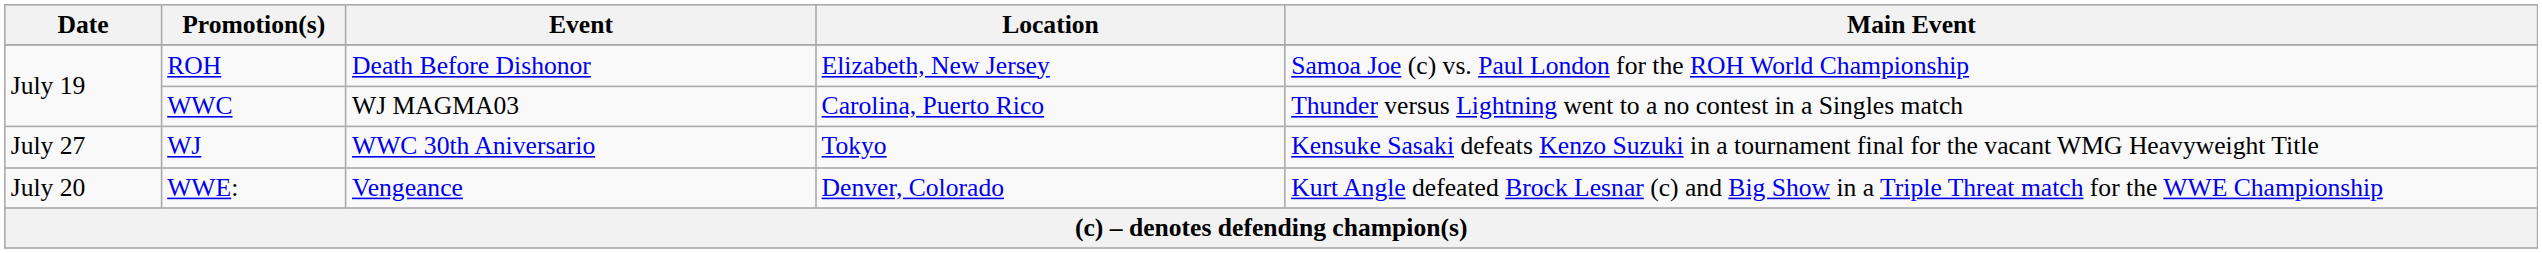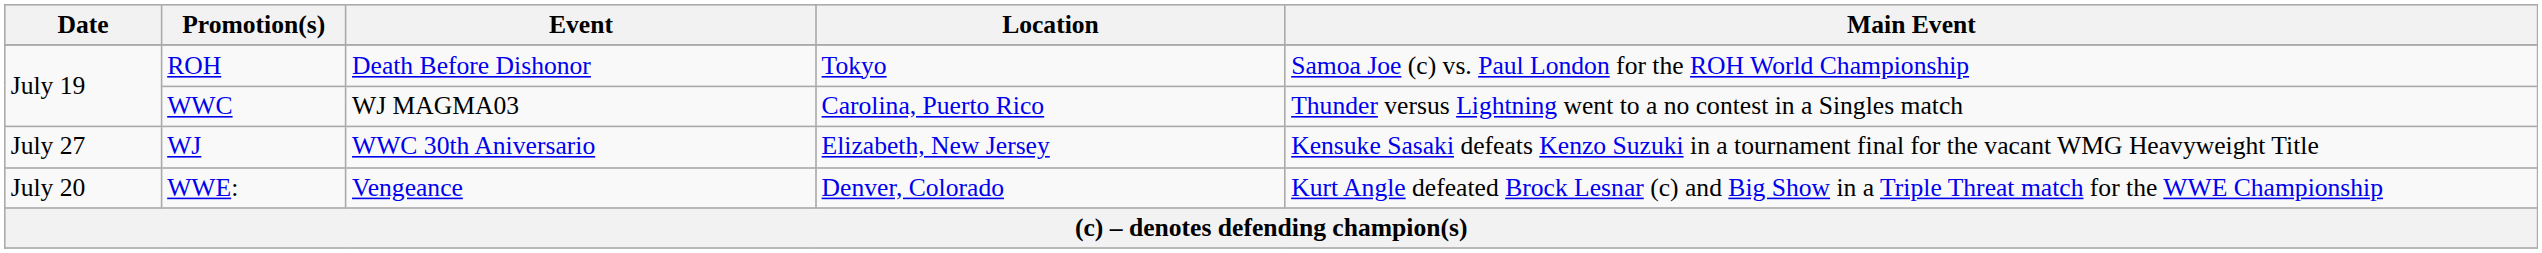 <table class="wikitable" style="width:100%;">
 <tr>
 <th width="5%">Date</th>
 <th width="5%">Promotion(s)</th>
 <th style="width:15%;">Event</th>
 <th style="width:15%;">Location</th>
 <th style="width:40%;">Main Event</th>
 </tr>
 <tr style="width:20%;" |Notes>
 </tr>
 <tr>
 <td rowspan=2>July 19</td>
 <td><a href='#'>ROH</a></td>
 <td><a href='#'>Death Before Dishonor</a></td>
-<td><a href='#'>Elizabeth, New Jersey</a></td>
+<td><a href='#'>Tokyo</a></td>
 <td><a href='#'>Samoa Joe</a> (c) vs. <a href='#'>Paul London</a> for the <a href='#'>ROH World Championship</a></td>
 </tr>
 <tr>
 <td><a href='#'>WWC</a></td>
 <td>WJ MAGMA03</td>
 <td><a href='#'>Carolina, Puerto Rico</a></td>
 <td><a href='#'>Thunder</a> versus <a href='#'>Lightning</a> went to a no contest in a Singles match</td>
 </tr>
 <tr>
 <td>July 27</td>
 <td><a href='#'>WJ</a></td>
 <td><a href='#'>WWC 30th Aniversario</a></td>
-<td><a href='#'>Tokyo</a></td>
+<td><a href='#'>Elizabeth, New Jersey</a></td>
 <td><a href='#'>Kensuke Sasaki</a> defeats <a href='#'>Kenzo Suzuki</a> in a tournament final for the vacant WMG Heavyweight Title</td>
 </tr>
 <tr>
 <td>July 20</td>
 <td><a href='#'>WWE</a>:<br></td>
 <td><a href='#'>Vengeance</a></td>
 <td><a href='#'>Denver, Colorado</a></td>
 <td><a href='#'>Kurt Angle</a> defeated <a href='#'>Brock Lesnar</a> (c) and <a href='#'>Big Show</a> in a <a href='#'>Triple Threat match</a> for the <a href='#'>WWE Championship</a></td>
 </tr>
 <tr>
 <th colspan="6">(c) – denotes defending champion(s)</th>
 </tr>
 </table>
